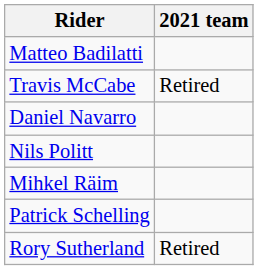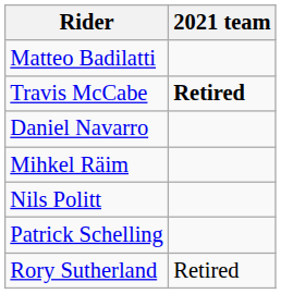 <table class="wikitable">
 <tr>
 <th>Rider</th>
 <th>2021 team</th>
 </tr>
 <tr>
 <td><a href='#'>Matteo Badilatti</a></td>
 <td></td>
 </tr>
 <tr>
 <td><a href='#'>Travis McCabe</a></td>
-<td>Retired</td>
+<td><strong>Retired</strong></td>
 </tr>
 <tr>
 <td><a href='#'>Daniel Navarro</a></td>
 <td></td>
 </tr>
 <tr>
-<td><a href='#'>Nils Politt</a></td>
+<td><a href='#'>Mihkel Räim</a></td>
 <td></td>
 </tr>
 <tr>
-<td><a href='#'>Mihkel Räim</a></td>
+<td><a href='#'>Nils Politt</a></td>
 <td></td>
 </tr>
 <tr>
 <td><a href='#'>Patrick Schelling</a></td>
 <td></td>
 </tr>
 <tr>
 <td><a href='#'>Rory Sutherland</a></td>
 <td>Retired</td>
 </tr>
 </table>
